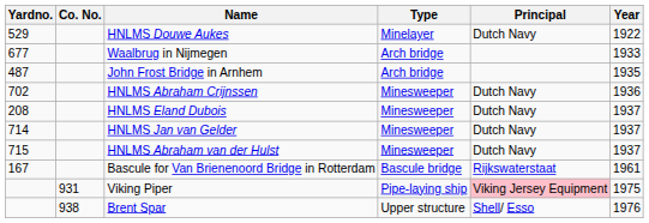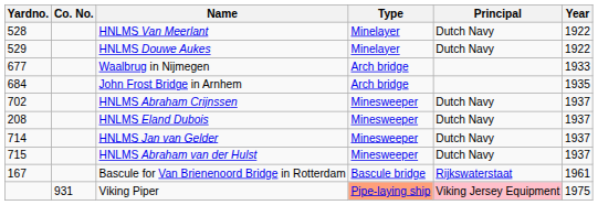 <table class="wikitable sortable" style="margin-right: 1em; margin-bottom: 1em; font-size: 85%;">
 <tr>
 <th>Yardno.</th>
 <th>Co. No.</th>
 <th>Name</th>
 <th>Type</th>
 <th>Principal</th>
 <th>Year</th>
+</tr>
+<tr>
+<td>528</td>
+<td></td>
+<td><a href='#'>HNLMS <em>Van Meerlant</em></a></td>
+<td><a href='#'>Minelayer</a></td>
+<td>Dutch Navy</td>
+<td>1922</td>
 </tr>
 <tr>
 <td>529</td>
 <td></td>
 <td><a href='#'>HNLMS <em>Douwe Aukes</em></a></td>
 <td><a href='#'>Minelayer</a></td>
 <td>Dutch Navy</td>
 <td>1922</td>
 </tr>
 <tr>
 <td>677</td>
 <td></td>
 <td><a href='#'>Waalbrug</a> in Nijmegen</td>
 <td><a href='#'>Arch bridge</a></td>
 <td></td>
 <td>1933</td>
 </tr>
 <tr>
-<td>487</td>
+<td>684</td>
 <td></td>
 <td><a href='#'>John Frost Bridge</a> in Arnhem</td>
 <td><a href='#'>Arch bridge</a></td>
 <td></td>
 <td>1935</td>
 </tr>
 <tr>
 <td>702</td>
 <td></td>
 <td><a href='#'>HNLMS <em>Abraham Crijnssen</em></a></td>
 <td><a href='#'>Minesweeper</a></td>
 <td>Dutch Navy</td>
-<td>1936</td>
+<td>1937</td>
 </tr>
 <tr>
 <td>208</td>
 <td></td>
 <td><a href='#'>HNLMS <em>Eland Dubois</em></a></td>
 <td><a href='#'>Minesweeper</a></td>
 <td>Dutch Navy</td>
 <td>1937</td>
 </tr>
 <tr>
 <td>714</td>
 <td></td>
 <td><a href='#'>HNLMS <em>Jan van Gelder</em></a></td>
 <td><a href='#'>Minesweeper</a></td>
 <td>Dutch Navy</td>
 <td>1937</td>
 </tr>
 <tr>
 <td>715</td>
 <td></td>
 <td><a href='#'>HNLMS <em>Abraham van der Hulst</em></a></td>
 <td><a href='#'>Minesweeper</a></td>
 <td>Dutch Navy</td>
 <td>1937</td>
 </tr>
 <tr>
 <td>167</td>
 <td></td>
 <td>Bascule for <a href='#'>Van Brienenoord Bridge</a> in Rotterdam</td>
 <td><a href='#'>Bascule bridge</a></td>
 <td><a href='#'>Rijkswaterstaat</a></td>
 <td>1961</td>
 </tr>
 <tr>
 <td></td>
 <td>931</td>
 <td>Viking Piper</td>
-<td><a href='#'>Pipe-laying ship</a></td>
+<td style="background: lightsalmon;"><a href='#'>Pipe-laying ship</a></td>
 <td style="background: pink;">Viking Jersey Equipment</td>
 <td>1975</td>
 </tr>
-<tr>
-<td></td>
-<td>938</td>
-<td><a href='#'>Brent Spar</a></td>
-<td>Upper structure</td>
-<td><a href='#'>Shell</a>/ <a href='#'>Esso</a></td>
-<td>1976</td>
-</tr>
 </table>
